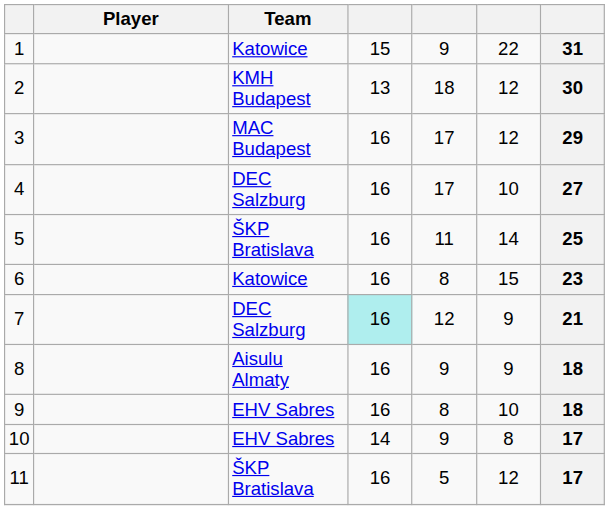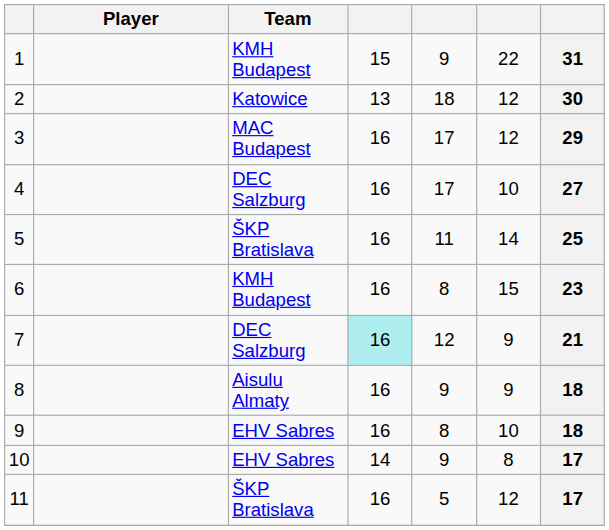 <table class="wikitable sortable" style="text-align: center">
 <tr>
 <th></th>
 <th style="width: 10em;">Player</th>
 <th style="width: 6em;">Team</th>
 <th style="width: 3em;"></th>
 <th style="width: 3em;"></th>
 <th style="width: 3em;"></th>
 <th style="width: 3em;"></th>
 </tr>
 <tr>
 <td>1</td>
 <td style="text-align:left;"></td>
-<td style="text-align:left;"><a href='#'>Katowice</a></td>
+<td style="text-align:left;"><a href='#'>KMH Budapest</a></td>
 <td>15</td>
 <td>9</td>
 <td>22</td>
 <th>31</th>
 </tr>
 <tr>
 <td>2</td>
 <td style="text-align:left;"></td>
-<td style="text-align:left;"><a href='#'>KMH Budapest</a></td>
+<td style="text-align:left;"><a href='#'>Katowice</a></td>
 <td>13</td>
 <td>18</td>
 <td>12</td>
 <th>30</th>
 </tr>
 <tr>
 <td>3</td>
 <td style="text-align:left;"></td>
 <td style="text-align:left;"><a href='#'>MAC Budapest</a></td>
 <td>16</td>
 <td>17</td>
 <td>12</td>
 <th>29</th>
 </tr>
 <tr>
 <td>4</td>
 <td style="text-align:left;"></td>
 <td style="text-align:left;"><a href='#'>DEC Salzburg</a></td>
 <td>16</td>
 <td>17</td>
 <td>10</td>
 <th>27</th>
 </tr>
 <tr>
 <td>5</td>
 <td style="text-align:left;"></td>
 <td style="text-align:left;"><a href='#'>ŠKP Bratislava</a></td>
 <td>16</td>
 <td>11</td>
 <td>14</td>
 <th>25</th>
 </tr>
 <tr>
 <td>6</td>
 <td style="text-align:left;"></td>
-<td style="text-align:left;"><a href='#'>Katowice</a></td>
+<td style="text-align:left;"><a href='#'>KMH Budapest</a></td>
 <td>16</td>
 <td>8</td>
 <td>15</td>
 <th>23</th>
 </tr>
 <tr>
 <td>7</td>
 <td style="text-align:left;"></td>
 <td style="text-align:left;"><a href='#'>DEC Salzburg</a></td>
 <td style="background: paleturquoise;">16</td>
 <td>12</td>
 <td>9</td>
 <th>21</th>
 </tr>
 <tr>
 <td>8</td>
 <td style="text-align:left;"></td>
 <td style="text-align:left;"><a href='#'>Aisulu Almaty</a></td>
 <td>16</td>
 <td>9</td>
 <td>9</td>
 <th>18</th>
 </tr>
 <tr>
 <td>9</td>
 <td style="text-align:left;"></td>
 <td style="text-align:left;"><a href='#'>EHV Sabres</a></td>
 <td>16</td>
 <td>8</td>
 <td>10</td>
 <th>18</th>
 </tr>
 <tr>
 <td>10</td>
 <td style="text-align:left;"></td>
 <td style="text-align:left;"><a href='#'>EHV Sabres</a></td>
 <td>14</td>
 <td>9</td>
 <td>8</td>
 <th>17</th>
 </tr>
 <tr>
 <td>11</td>
 <td style="text-align:left;"></td>
 <td style="text-align:left;"><a href='#'>ŠKP Bratislava</a></td>
 <td>16</td>
 <td>5</td>
 <td>12</td>
 <th>17</th>
 </tr>
 <tr>
 </tr>
 </table>
